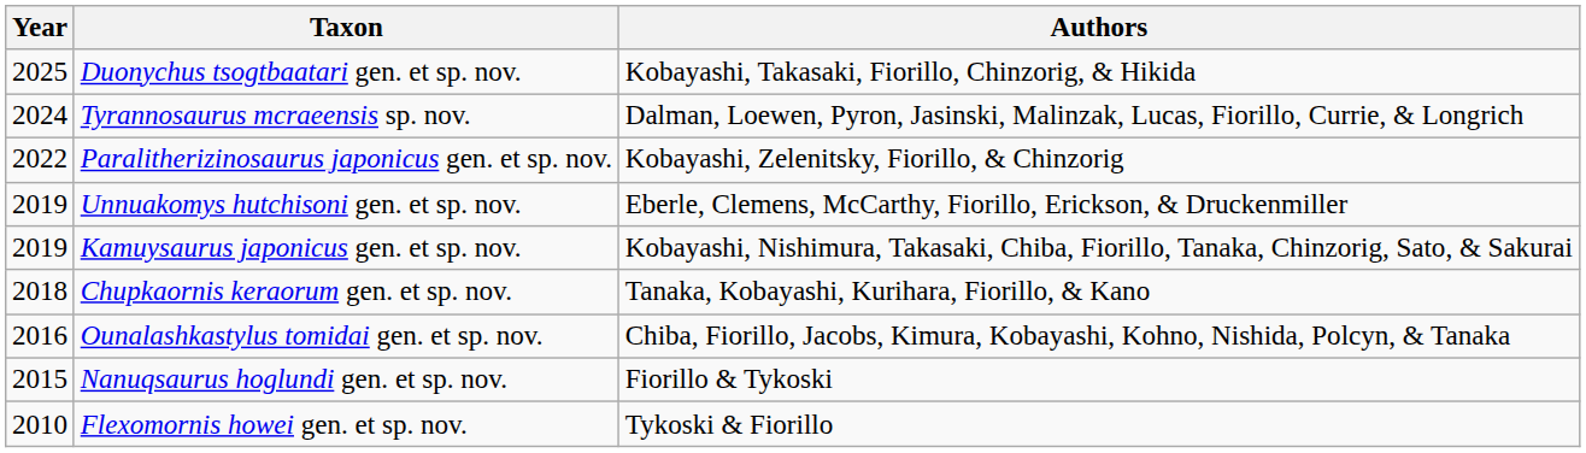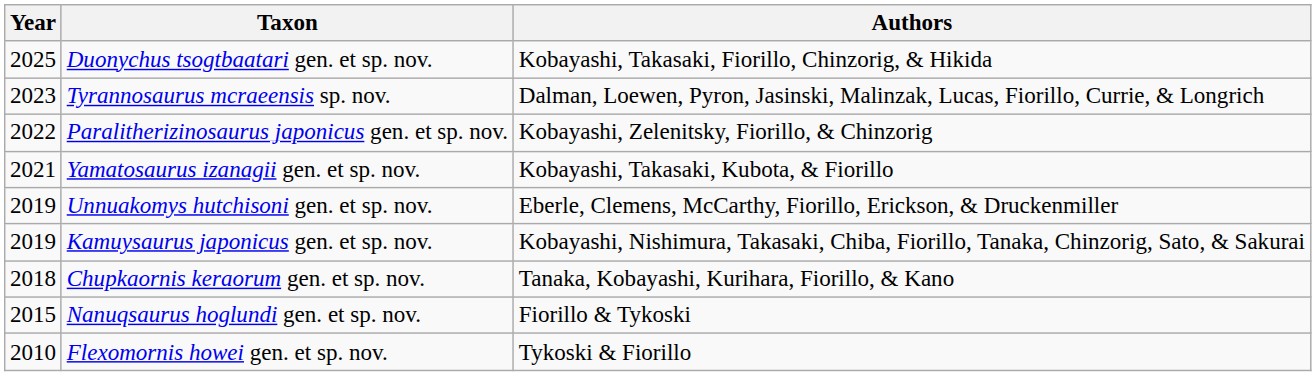 <table class="wikitable sortable">
 <tr>
 <th>Year</th>
 <th>Taxon</th>
 <th>Authors</th>
 </tr>
 <tr>
 <td>2025</td>
 <td><em><a href='#'>Duonychus tsogtbaatari</a></em> gen. et sp. nov.</td>
 <td>Kobayashi, Takasaki, Fiorillo, Chinzorig, & Hikida</td>
 </tr>
 <tr>
-<td>2024</td>
+<td>2023</td>
 <td><em><a href='#'>Tyrannosaurus mcraeensis</a></em> sp. nov.</td>
 <td>Dalman, Loewen, Pyron, Jasinski, Malinzak, Lucas, Fiorillo, Currie, & Longrich</td>
 </tr>
 <tr>
 <td>2022</td>
 <td><em><a href='#'>Paralitherizinosaurus japonicus</a></em> gen. et sp. nov.</td>
 <td>Kobayashi, Zelenitsky, Fiorillo, & Chinzorig</td>
+</tr>
+<tr>
+<td>2021</td>
+<td><em><a href='#'>Yamatosaurus izanagii</a></em> gen. et sp. nov.</td>
+<td>Kobayashi, Takasaki, Kubota, & Fiorillo</td>
 </tr>
 <tr>
 <td>2019</td>
 <td><em><a href='#'>Unnuakomys hutchisoni</a></em> gen. et sp. nov.</td>
 <td>Eberle, Clemens, McCarthy, Fiorillo, Erickson, & Druckenmiller</td>
 </tr>
 <tr>
 <td>2019</td>
 <td><em><a href='#'>Kamuysaurus japonicus</a></em> gen. et sp. nov.</td>
 <td>Kobayashi, Nishimura, Takasaki, Chiba, Fiorillo, Tanaka, Chinzorig, Sato, & Sakurai</td>
 </tr>
 <tr>
 <td>2018</td>
 <td><em><a href='#'>Chupkaornis keraorum</a></em> gen. et sp. nov.</td>
 <td>Tanaka, Kobayashi, Kurihara, Fiorillo, & Kano</td>
 </tr>
 <tr>
-<td>2016</td>
-<td><em><a href='#'>Ounalashkastylus tomidai</a></em> gen. et sp. nov.</td>
-<td>Chiba, Fiorillo, Jacobs, Kimura, Kobayashi, Kohno, Nishida, Polcyn, & Tanaka</td>
-</tr>
-<tr>
 <td>2015</td>
 <td><em><a href='#'>Nanuqsaurus hoglundi</a></em> gen. et sp. nov.</td>
 <td>Fiorillo & Tykoski</td>
 </tr>
 <tr>
 <td>2010</td>
 <td><em><a href='#'>Flexomornis howei</a></em> gen. et sp. nov.</td>
 <td>Tykoski & Fiorillo</td>
 </tr>
 </table>
